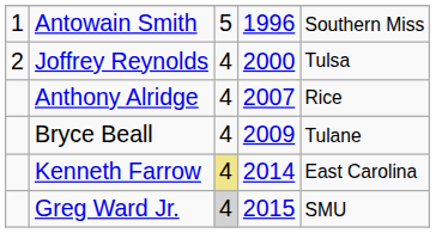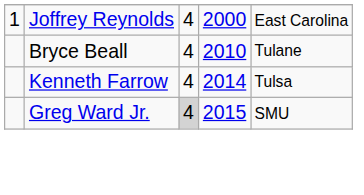 <table class="wikitable">
 <tr>
 </tr>
 <tr>
 <td>1</td>
-<td><a href='#'>Antowain Smith</a></td>
-<td>5</td>
-<td><a href='#'>1996</a></td>
-<td style="font-size:80%;">Southern Miss</td>
-</tr>
-<tr>
-<td>2</td>
 <td><a href='#'>Joffrey Reynolds</a></td>
 <td>4</td>
 <td><a href='#'>2000</a></td>
-<td style="font-size:80%;">Tulsa</td>
-</tr>
-<tr>
-<td></td>
-<td><a href='#'>Anthony Alridge</a></td>
-<td>4</td>
-<td><a href='#'>2007</a></td>
-<td style="font-size:80%;">Rice</td>
+<td style="font-size:80%;">East Carolina</td>
 </tr>
 <tr>
 <td></td>
 <td>Bryce Beall</td>
 <td>4</td>
-<td><a href='#'>2009</a></td>
+<td><a href='#'>2010</a></td>
 <td style="font-size:80%;">Tulane</td>
 </tr>
 <tr>
 <td></td>
 <td><a href='#'>Kenneth Farrow</a></td>
-<td style="background: khaki;">4</td>
+<td>4</td>
 <td><a href='#'>2014</a></td>
-<td style="font-size:80%;">East Carolina</td>
+<td style="font-size:80%;">Tulsa</td>
 </tr>
 <tr>
 <td></td>
 <td><a href='#'>Greg Ward Jr.</a></td>
 <td style="background: lightgrey;">4</td>
 <td><a href='#'>2015</a></td>
 <td style="font-size:80%;">SMU</td>
 </tr>
 </table>
